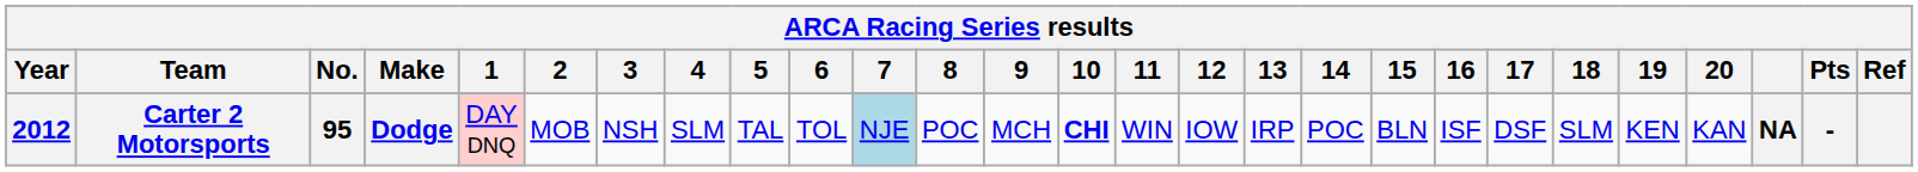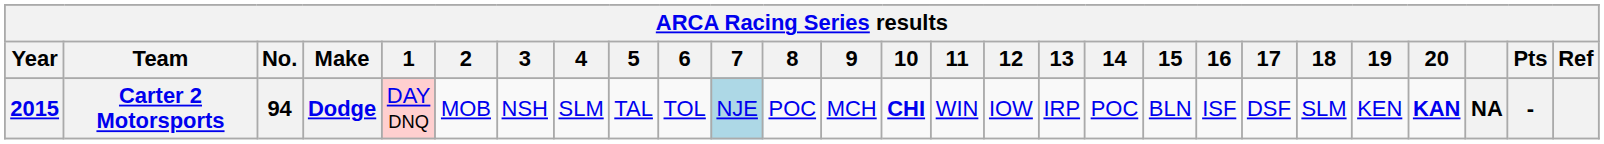 <table class="wikitable" style="text-align:center; font-size:75%">
 <tr>
 <th colspan=45><a href='#'>ARCA Racing Series</a> results</th>
 </tr>
 <tr>
 <th>Year</th>
 <th>Team</th>
 <th>No.</th>
 <th>Make</th>
 <th>1</th>
 <th>2</th>
 <th>3</th>
 <th>4</th>
 <th>5</th>
 <th>6</th>
 <th>7</th>
 <th>8</th>
 <th>9</th>
 <th>10</th>
 <th>11</th>
 <th>12</th>
 <th>13</th>
 <th>14</th>
 <th>15</th>
 <th>16</th>
 <th>17</th>
 <th>18</th>
 <th>19</th>
 <th>20</th>
 <th></th>
 <th>Pts</th>
 <th>Ref</th>
 </tr>
 <tr>
-<th><a href='#'>2012</a></th>
+<th><a href='#'>2015</a></th>
 <th><a href='#'>Carter 2 Motorsports</a></th>
-<th>95</th>
+<th>94</th>
 <th><a href='#'>Dodge</a></th>
 <td style="background:#FFCFCF;"><a href='#'>DAY</a><br><small>DNQ</small></td>
 <td><a href='#'>MOB</a></td>
 <td><a href='#'>NSH</a></td>
 <td><a href='#'>SLM</a></td>
 <td><a href='#'>TAL</a></td>
 <td><a href='#'>TOL</a></td>
 <td style="background: lightblue;"><a href='#'>NJE</a></td>
 <td><a href='#'>POC</a></td>
 <td><a href='#'>MCH</a></td>
 <td><strong><a href='#'>CHI</a></strong></td>
 <td><a href='#'>WIN</a></td>
 <td><a href='#'>IOW</a></td>
 <td><a href='#'>IRP</a></td>
 <td><a href='#'>POC</a></td>
 <td><a href='#'>BLN</a></td>
 <td><a href='#'>ISF</a></td>
 <td><a href='#'>DSF</a></td>
 <td><a href='#'>SLM</a></td>
 <td><a href='#'>KEN</a></td>
-<td><a href='#'>KAN</a></td>
+<td><strong><a href='#'>KAN</a></strong></td>
 <th>NA</th>
 <th>-</th>
 <th></th>
 </tr>
 </table>
